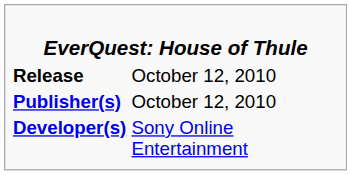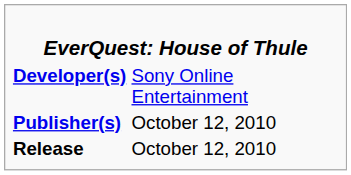 <table class="infobox" style="float:right; width:264px; font-size:90%;">
 <tr>
 <td colspan=2 style="font-size:110%; text-align:center;"><br><strong><em>EverQuest: House of Thule</em></strong><br></td>
+</tr>
+<tr>
+<td><strong><a href='#'>Developer(s)</a></strong></td>
+<td><a href='#'>Sony Online Entertainment</a></td>
+</tr>
+<tr>
+<td><strong><a href='#'>Publisher(s)</a></strong></td>
+<td>October 12, 2010</td>
 </tr>
 <tr>
 <td><strong>Release</strong></td>
 <td>October 12, 2010</td>
 </tr>
 <tr>
-<td><strong><a href='#'>Publisher(s)</a></strong></td>
-<td>October 12, 2010</td>
-</tr>
-<tr>
-<td><strong><a href='#'>Developer(s)</a></strong></td>
-<td><a href='#'>Sony Online Entertainment</a></td>
-</tr>
-<tr>
 </tr>
 </table>
